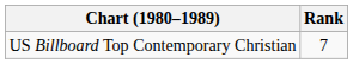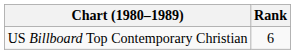 <table class="wikitable sortable">
 <tr>
 <th>Chart (1980–1989)</th>
 <th>Rank</th>
 </tr>
 <tr>
 <td>US <em>Billboard</em> Top Contemporary Christian</td>
-<td align="center">7</td>
+<td align="center">6</td>
 </tr>
 </table>
